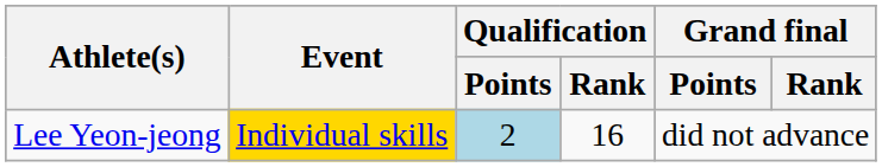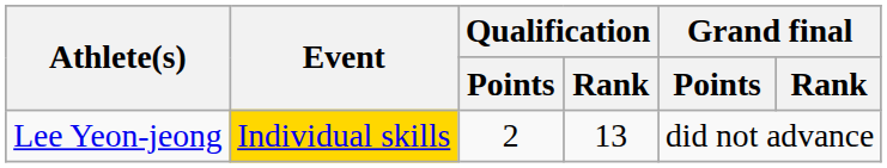 <table class="wikitable">
 <tr>
 <th rowspan="2">Athlete(s)</th>
 <th rowspan="2">Event</th>
 <th colspan="2">Qualification</th>
 <th colspan="2">Grand final</th>
 </tr>
 <tr>
 <th>Points</th>
 <th>Rank</th>
 <th>Points</th>
 <th>Rank</th>
 </tr>
 <tr>
 <td><a href='#'>Lee Yeon-jeong</a></td>
 <td style="background: gold;"><a href='#'>Individual skills</a></td>
-<td align="center" style="background: lightblue;">2</td>
-<td align="center">16</td>
+<td align="center">2</td>
+<td align="center">13</td>
 <td align="center" colspan=2>did not advance</td>
 </tr>
 </table>
